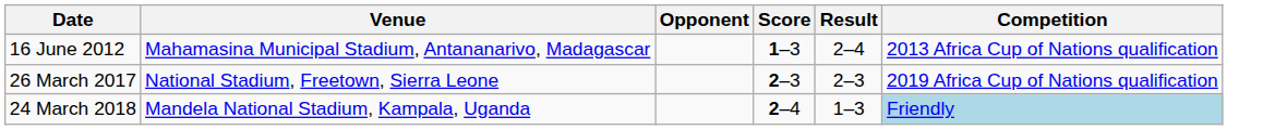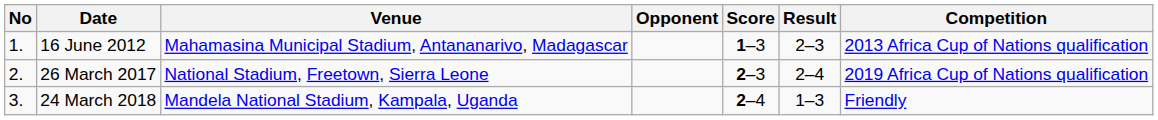 <table class="wikitable" style="font-size:85%;">
 <tr>
+<th>No</th>
 <th>Date</th>
 <th>Venue</th>
 <th>Opponent</th>
 <th>Score</th>
 <th>Result</th>
 <th>Competition</th>
 </tr>
 <tr>
+<td>1.</td>
 <td>16 June 2012</td>
 <td><a href='#'>Mahamasina Municipal Stadium</a>, <a href='#'>Antananarivo</a>, <a href='#'>Madagascar</a></td>
 <td></td>
 <td align=center><strong>1</strong>–3</td>
-<td align=center>2–4</td>
+<td align=center>2–3</td>
 <td><a href='#'>2013 Africa Cup of Nations qualification</a></td>
 </tr>
 <tr>
+<td>2.</td>
 <td>26  March 2017</td>
 <td><a href='#'>National Stadium</a>, <a href='#'>Freetown</a>, <a href='#'>Sierra Leone</a></td>
 <td></td>
 <td align=center><strong>2</strong>–3</td>
-<td align=center>2–3</td>
+<td align=center>2–4</td>
 <td><a href='#'>2019 Africa Cup of Nations qualification</a></td>
 </tr>
 <tr>
+<td>3.</td>
 <td>24  March 2018</td>
 <td><a href='#'>Mandela National Stadium</a>, <a href='#'>Kampala</a>, <a href='#'>Uganda</a></td>
 <td></td>
 <td align=center><strong>2</strong>–4</td>
 <td align=center>1–3</td>
-<td style="background: lightblue;"><a href='#'>Friendly</a></td>
+<td><a href='#'>Friendly</a></td>
 </tr>
 </table>
